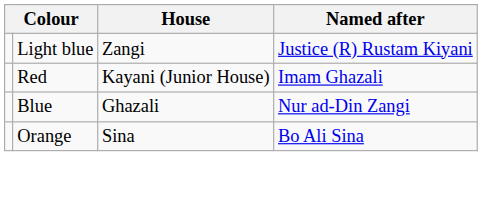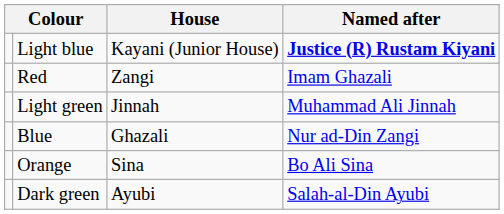 <table class="wikitable sortable style="text-align:center">
 <tr>
 <th class="unsortable" colspan=2>Colour</th>
 <th>House</th>
 <th>Named after</th>
 </tr>
 <tr>
 <td></td>
 <td>Light blue</td>
-<td>Zangi</td>
-<td><a href='#'>Justice (R) Rustam Kiyani</a></td>
+<td>Kayani (Junior House)</td>
+<td><strong><a href='#'>Justice (R) Rustam Kiyani</a></strong></td>
 </tr>
 <tr>
 <td></td>
 <td>Red</td>
-<td>Kayani (Junior House)</td>
+<td>Zangi</td>
 <td><a href='#'>Imam Ghazali</a></td>
+</tr>
+<tr>
+<td></td>
+<td>Light green</td>
+<td>Jinnah</td>
+<td><a href='#'>Muhammad Ali Jinnah</a></td>
 </tr>
 <tr>
 <td></td>
 <td>Blue</td>
 <td>Ghazali</td>
 <td><a href='#'>Nur ad-Din Zangi</a></td>
 </tr>
 <tr>
 <td></td>
 <td>Orange</td>
 <td>Sina</td>
 <td><a href='#'>Bo Ali Sina</a></td>
 </tr>
+<tr>
+<td></td>
+<td>Dark green</td>
+<td>Ayubi</td>
+<td><a href='#'>Salah-al-Din Ayubi</a></td>
+</tr>
 </table>
